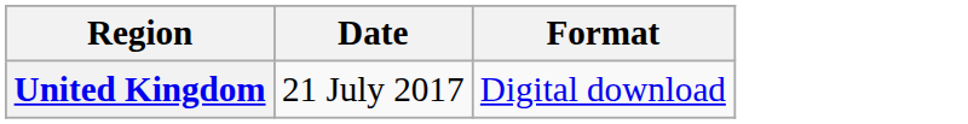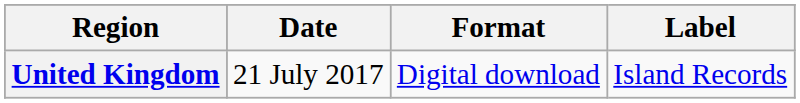 <table class="wikitable sortable plainrowheaders">
 <tr>
 <th scope="col">Region</th>
 <th scope="col">Date</th>
 <th scope="col">Format</th>
+<th scope="col">Label</th>
 </tr>
 <tr>
 <th scope="row"><a href='#'>United Kingdom</a></th>
 <td>21 July 2017</td>
 <td><a href='#'>Digital download</a></td>
+<td><a href='#'>Island Records</a></td>
 </tr>
 </table>
